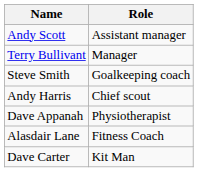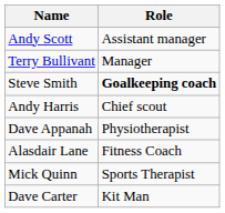 <table class="wikitable">
 <tr>
 <th>Name</th>
 <th>Role</th>
 </tr>
 <tr>
 <td> <a href='#'>Andy Scott</a></td>
 <td>Assistant manager</td>
 </tr>
 <tr>
 <td> <a href='#'>Terry Bullivant</a></td>
 <td>Manager</td>
 </tr>
 <tr>
 <td> Steve Smith</td>
-<td>Goalkeeping coach</td>
+<td><strong>Goalkeeping coach</strong></td>
 </tr>
 <tr>
 <td> Andy Harris</td>
 <td>Chief scout</td>
 </tr>
 <tr>
 <td> Dave Appanah</td>
 <td>Physiotherapist</td>
 </tr>
 <tr>
 <td> Alasdair Lane</td>
 <td>Fitness Coach</td>
 </tr>
 <tr>
+<td> Mick Quinn</td>
+<td>Sports Therapist</td>
+</tr>
+<tr>
 <td> Dave Carter</td>
 <td>Kit Man</td>
 </tr>
 </table>
